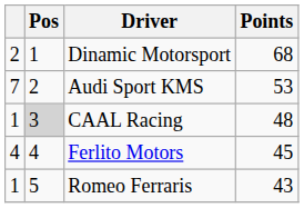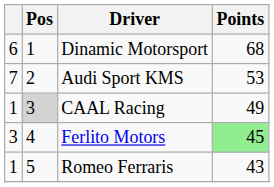 <table class="wikitable" style="font-size: 95%;">
 <tr>
 <th></th>
 <th>Pos</th>
 <th>Driver</th>
 <th>Points</th>
 </tr>
 <tr>
-<td align="left"> 2</td>
+<td align="left"> 6</td>
 <td>1</td>
 <td> Dinamic Motorsport</td>
 <td align="right">68</td>
 </tr>
 <tr>
 <td align="left"> 7</td>
 <td>2</td>
 <td> Audi Sport KMS</td>
 <td align="right">53</td>
 </tr>
 <tr>
 <td align="left"> 1</td>
 <td style="background: lightgrey;">3</td>
 <td> CAAL Racing</td>
-<td align="right">48</td>
+<td align="right">49</td>
 </tr>
 <tr>
-<td align="left"> 4</td>
+<td align="left"> 3</td>
 <td>4</td>
 <td> <a href='#'>Ferlito Motors</a></td>
-<td align="right">45</td>
+<td align="right" style="background: lightgreen;">45</td>
 </tr>
 <tr>
 <td align="left"> 1</td>
 <td>5</td>
 <td> Romeo Ferraris</td>
 <td align="right">43</td>
 </tr>
 <tr>
 </tr>
 </table>
